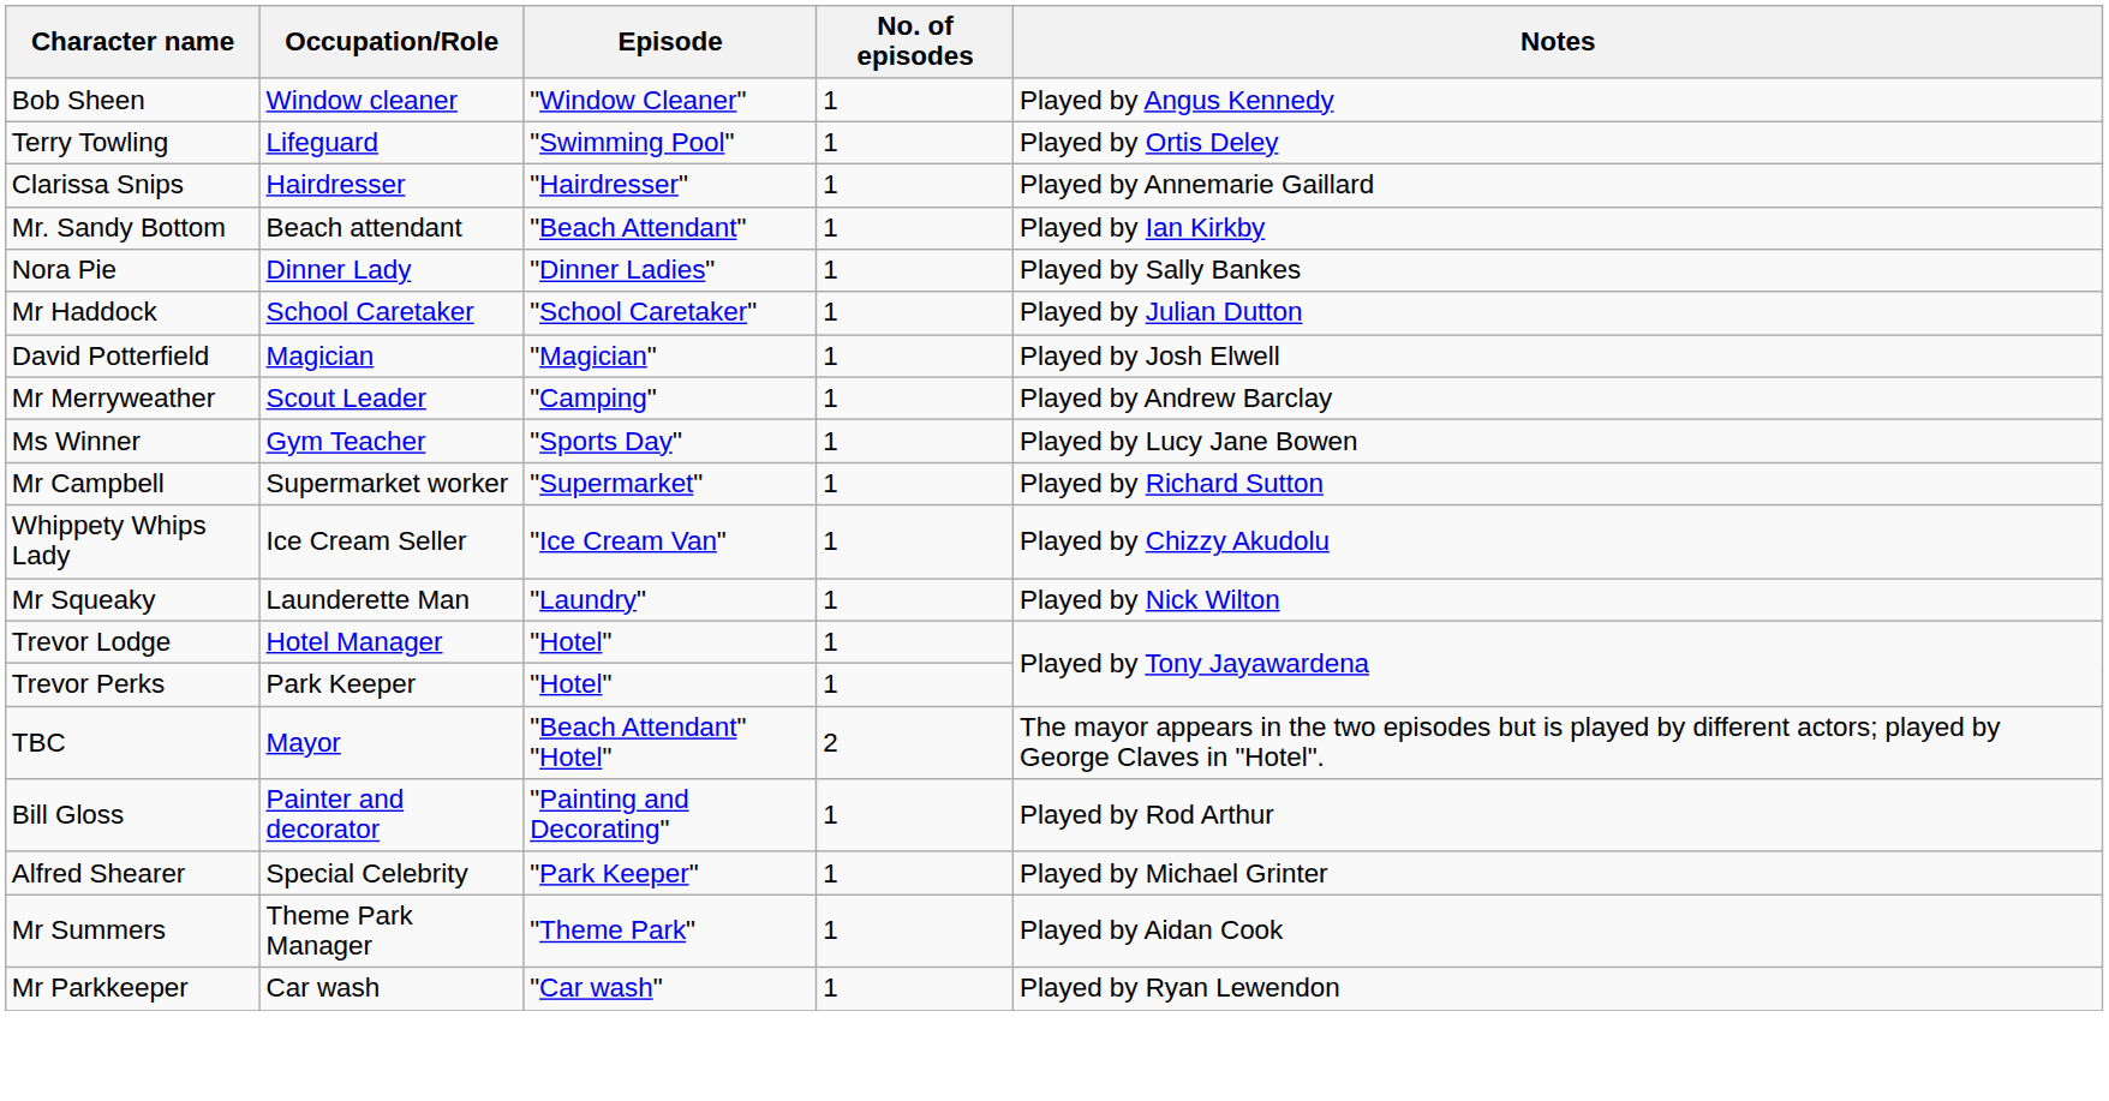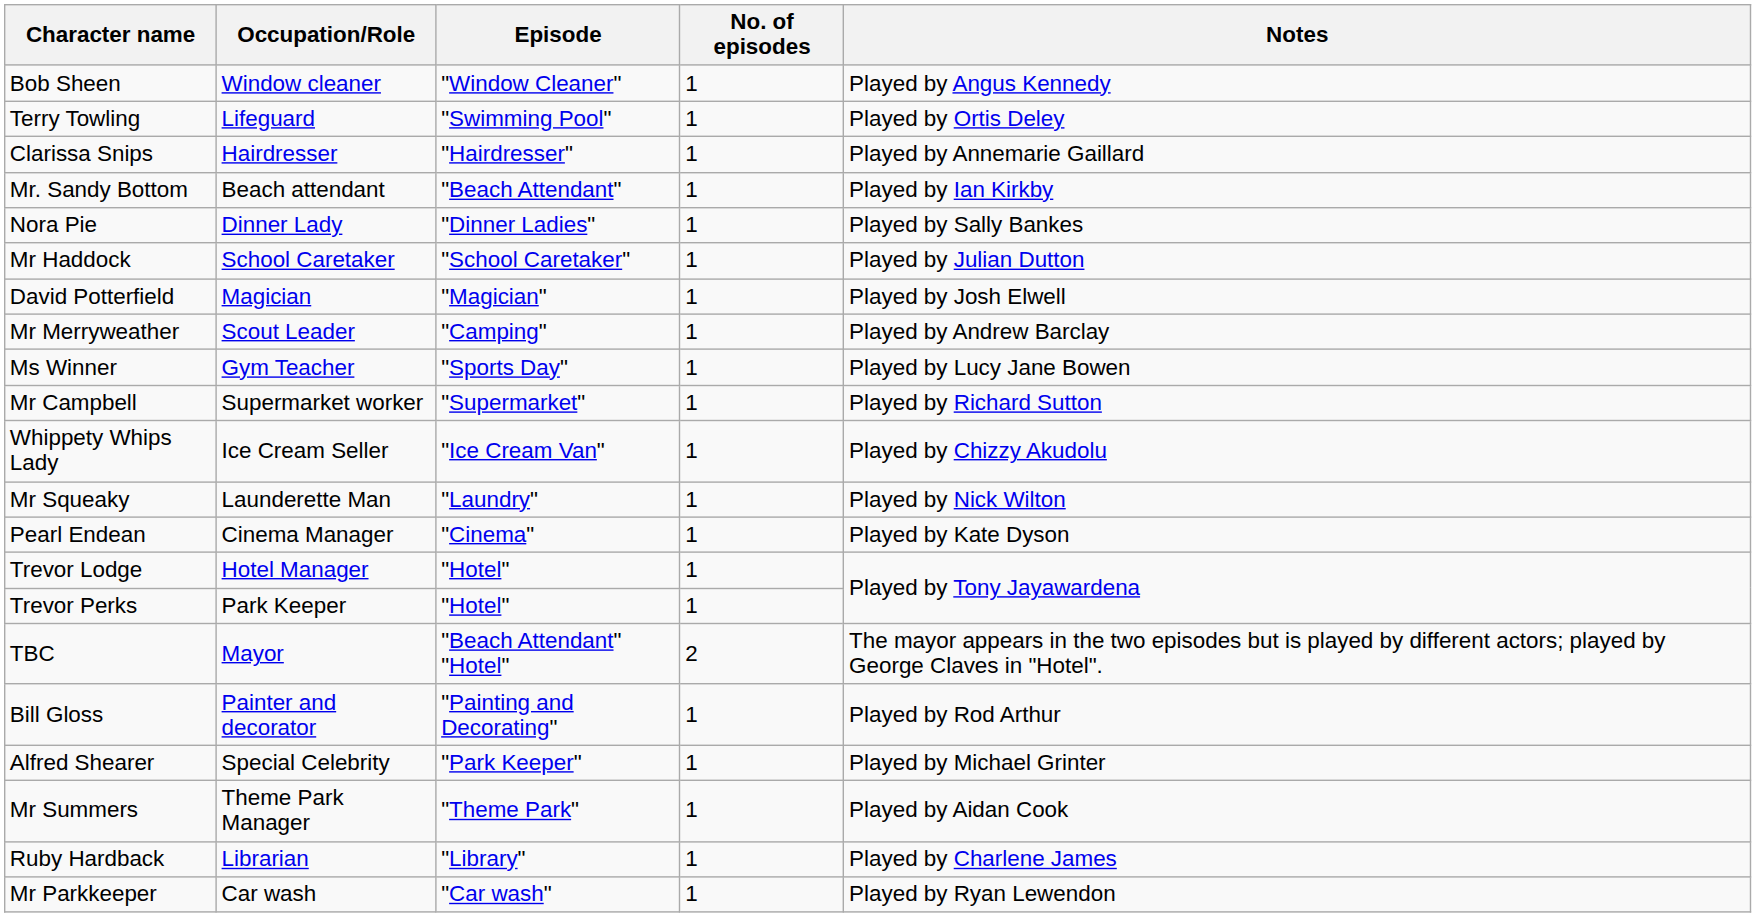 <table class="wikitable">
 <tr>
 <th>Character name</th>
 <th>Occupation/Role</th>
 <th>Episode</th>
 <th>No. of episodes</th>
 <th>Notes</th>
 </tr>
 <tr>
 <td>Bob Sheen</td>
 <td><a href='#'>Window cleaner</a></td>
 <td>"<a href='#'>Window Cleaner</a>"</td>
 <td>1</td>
 <td>Played by <a href='#'>Angus Kennedy</a></td>
 </tr>
 <tr>
 <td>Terry Towling</td>
 <td><a href='#'>Lifeguard</a></td>
 <td>"<a href='#'>Swimming Pool</a>"</td>
 <td>1</td>
 <td>Played by <a href='#'>Ortis Deley</a></td>
 </tr>
 <tr>
 <td>Clarissa Snips</td>
 <td><a href='#'>Hairdresser</a></td>
 <td>"<a href='#'>Hairdresser</a>"</td>
 <td>1</td>
 <td>Played by Annemarie Gaillard</td>
 </tr>
 <tr>
 <td>Mr. Sandy Bottom</td>
 <td>Beach attendant</td>
 <td>"<a href='#'>Beach Attendant</a>"</td>
 <td>1</td>
 <td>Played by <a href='#'>Ian Kirkby</a></td>
 </tr>
 <tr>
 <td>Nora Pie</td>
 <td><a href='#'>Dinner Lady</a></td>
 <td>"<a href='#'>Dinner Ladies</a>"</td>
 <td>1</td>
 <td>Played by Sally Bankes</td>
 </tr>
 <tr>
 <td>Mr Haddock</td>
 <td><a href='#'>School Caretaker</a></td>
 <td>"<a href='#'>School Caretaker</a>"</td>
 <td>1</td>
 <td>Played by <a href='#'>Julian Dutton</a></td>
 </tr>
 <tr>
 <td>David Potterfield</td>
 <td><a href='#'>Magician</a></td>
 <td>"<a href='#'>Magician</a>"</td>
 <td>1</td>
 <td>Played by Josh Elwell</td>
 </tr>
 <tr>
 <td>Mr Merryweather</td>
 <td><a href='#'>Scout Leader</a></td>
 <td>"<a href='#'>Camping</a>"</td>
 <td>1</td>
 <td>Played by Andrew Barclay</td>
 </tr>
 <tr>
 <td>Ms Winner</td>
 <td><a href='#'>Gym Teacher</a></td>
 <td>"<a href='#'>Sports Day</a>"</td>
 <td>1</td>
 <td>Played by Lucy Jane Bowen</td>
 </tr>
 <tr>
 <td>Mr Campbell</td>
 <td>Supermarket worker</td>
 <td>"<a href='#'>Supermarket</a>"</td>
 <td>1</td>
 <td>Played by <a href='#'> Richard Sutton</a></td>
 </tr>
 <tr>
 <td>Whippety Whips Lady</td>
 <td>Ice Cream Seller</td>
 <td>"<a href='#'>Ice Cream Van</a>"</td>
 <td>1</td>
 <td>Played by <a href='#'>Chizzy Akudolu</a></td>
 </tr>
 <tr>
 <td>Mr Squeaky</td>
 <td>Launderette Man</td>
 <td>"<a href='#'>Laundry</a>"</td>
 <td>1</td>
 <td>Played by <a href='#'>Nick Wilton</a></td>
 </tr>
 <tr>
+<td>Pearl Endean</td>
+<td>Cinema Manager</td>
+<td>"<a href='#'>Cinema</a>"</td>
+<td>1</td>
+<td>Played by Kate Dyson</td>
+</tr>
+<tr>
 <td>Trevor Lodge</td>
 <td><a href='#'>Hotel Manager</a></td>
 <td>"<a href='#'>Hotel</a>"</td>
 <td>1</td>
 <td rowspan="2">Played by <a href='#'>Tony Jayawardena</a></td>
 </tr>
 <tr>
 <td>Trevor Perks</td>
 <td>Park Keeper</td>
 <td>"<a href='#'>Hotel</a>"</td>
 <td>1</td>
 </tr>
 <tr>
 <td>TBC</td>
 <td><a href='#'>Mayor</a></td>
 <td>"<a href='#'>Beach Attendant</a>"<br>"<a href='#'>Hotel</a>"</td>
 <td>2</td>
 <td>The mayor appears in the two episodes but is played by different actors; played by George Claves in "Hotel".</td>
 </tr>
 <tr>
 <td>Bill Gloss</td>
 <td><a href='#'>Painter and decorator</a></td>
 <td>"<a href='#'>Painting and Decorating</a>"</td>
 <td>1</td>
 <td>Played by Rod Arthur</td>
 </tr>
 <tr>
 <td>Alfred Shearer</td>
 <td>Special Celebrity</td>
 <td>"<a href='#'>Park Keeper</a>"</td>
 <td>1</td>
 <td>Played by Michael Grinter</td>
 </tr>
 <tr>
 <td>Mr Summers</td>
 <td>Theme Park Manager</td>
 <td>"<a href='#'>Theme Park</a>"</td>
 <td>1</td>
 <td>Played by Aidan Cook</td>
 </tr>
 <tr>
+<td>Ruby Hardback</td>
+<td><a href='#'>Librarian</a></td>
+<td>"<a href='#'>Library</a>"</td>
+<td>1</td>
+<td>Played by <a href='#'>Charlene James</a></td>
+</tr>
+<tr>
 <td>Mr Parkkeeper</td>
 <td>Car wash</td>
 <td>"<a href='#'>Car wash</a>"</td>
 <td>1</td>
 <td>Played by Ryan Lewendon</td>
 </tr>
 </table>
